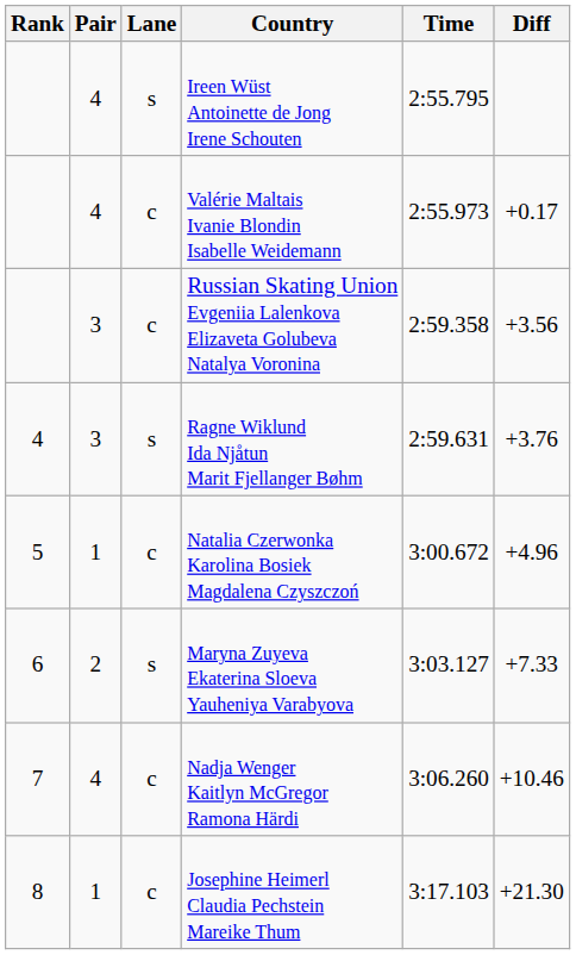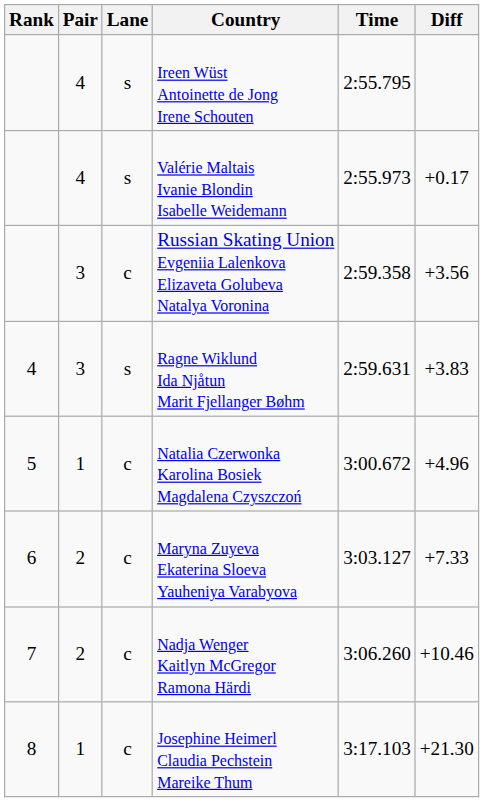 <table class="wikitable sortable" style="text-align:center">
 <tr>
 <th>Rank</th>
 <th>Pair</th>
 <th>Lane</th>
 <th>Country</th>
 <th>Time</th>
 <th>Diff</th>
 </tr>
 <tr>
 <td></td>
 <td>4</td>
 <td>s</td>
 <td align=left><br><small><a href='#'>Ireen Wüst</a><br><a href='#'>Antoinette de Jong</a><br><a href='#'>Irene Schouten</a></small></td>
 <td>2:55.795</td>
 <td></td>
 </tr>
 <tr>
 <td></td>
 <td>4</td>
-<td>c</td>
+<td>s</td>
 <td align=left><br><small><a href='#'>Valérie Maltais</a><br><a href='#'>Ivanie Blondin</a><br><a href='#'>Isabelle Weidemann</a></small></td>
 <td>2:55.973</td>
 <td>+0.17</td>
 </tr>
 <tr>
 <td></td>
 <td>3</td>
 <td>c</td>
 <td align=left><a href='#'>Russian Skating Union</a><br><small><a href='#'>Evgeniia Lalenkova</a><br><a href='#'>Elizaveta Golubeva</a><br><a href='#'>Natalya Voronina</a></small></td>
 <td>2:59.358</td>
 <td>+3.56</td>
 </tr>
 <tr>
 <td>4</td>
 <td>3</td>
 <td>s</td>
 <td align=left><br><small><a href='#'>Ragne Wiklund</a><br><a href='#'>Ida Njåtun</a><br><a href='#'>Marit Fjellanger Bøhm</a></small></td>
 <td>2:59.631</td>
-<td>+3.76</td>
+<td>+3.83</td>
 </tr>
 <tr>
 <td>5</td>
 <td>1</td>
 <td>c</td>
 <td align=left><br><small><a href='#'>Natalia Czerwonka</a><br><a href='#'>Karolina Bosiek</a><br><a href='#'>Magdalena Czyszczoń</a></small></td>
 <td>3:00.672</td>
 <td>+4.96</td>
 </tr>
 <tr>
 <td>6</td>
 <td>2</td>
-<td>s</td>
+<td>c</td>
 <td align=left><br><small><a href='#'>Maryna Zuyeva</a><br><a href='#'>Ekaterina Sloeva</a><br><a href='#'>Yauheniya Varabyova</a></small></td>
 <td>3:03.127</td>
 <td>+7.33</td>
 </tr>
 <tr>
 <td>7</td>
-<td>4</td>
+<td>2</td>
 <td>c</td>
 <td align=left><br><small><a href='#'>Nadja Wenger</a><br><a href='#'>Kaitlyn McGregor</a><br><a href='#'>Ramona Härdi</a></small></td>
 <td>3:06.260</td>
 <td>+10.46</td>
 </tr>
 <tr>
 <td>8</td>
 <td>1</td>
 <td>c</td>
 <td align=left><br><small><a href='#'>Josephine Heimerl</a><br><a href='#'>Claudia Pechstein</a><br><a href='#'>Mareike Thum</a></small></td>
 <td>3:17.103</td>
 <td>+21.30</td>
 </tr>
 </table>
